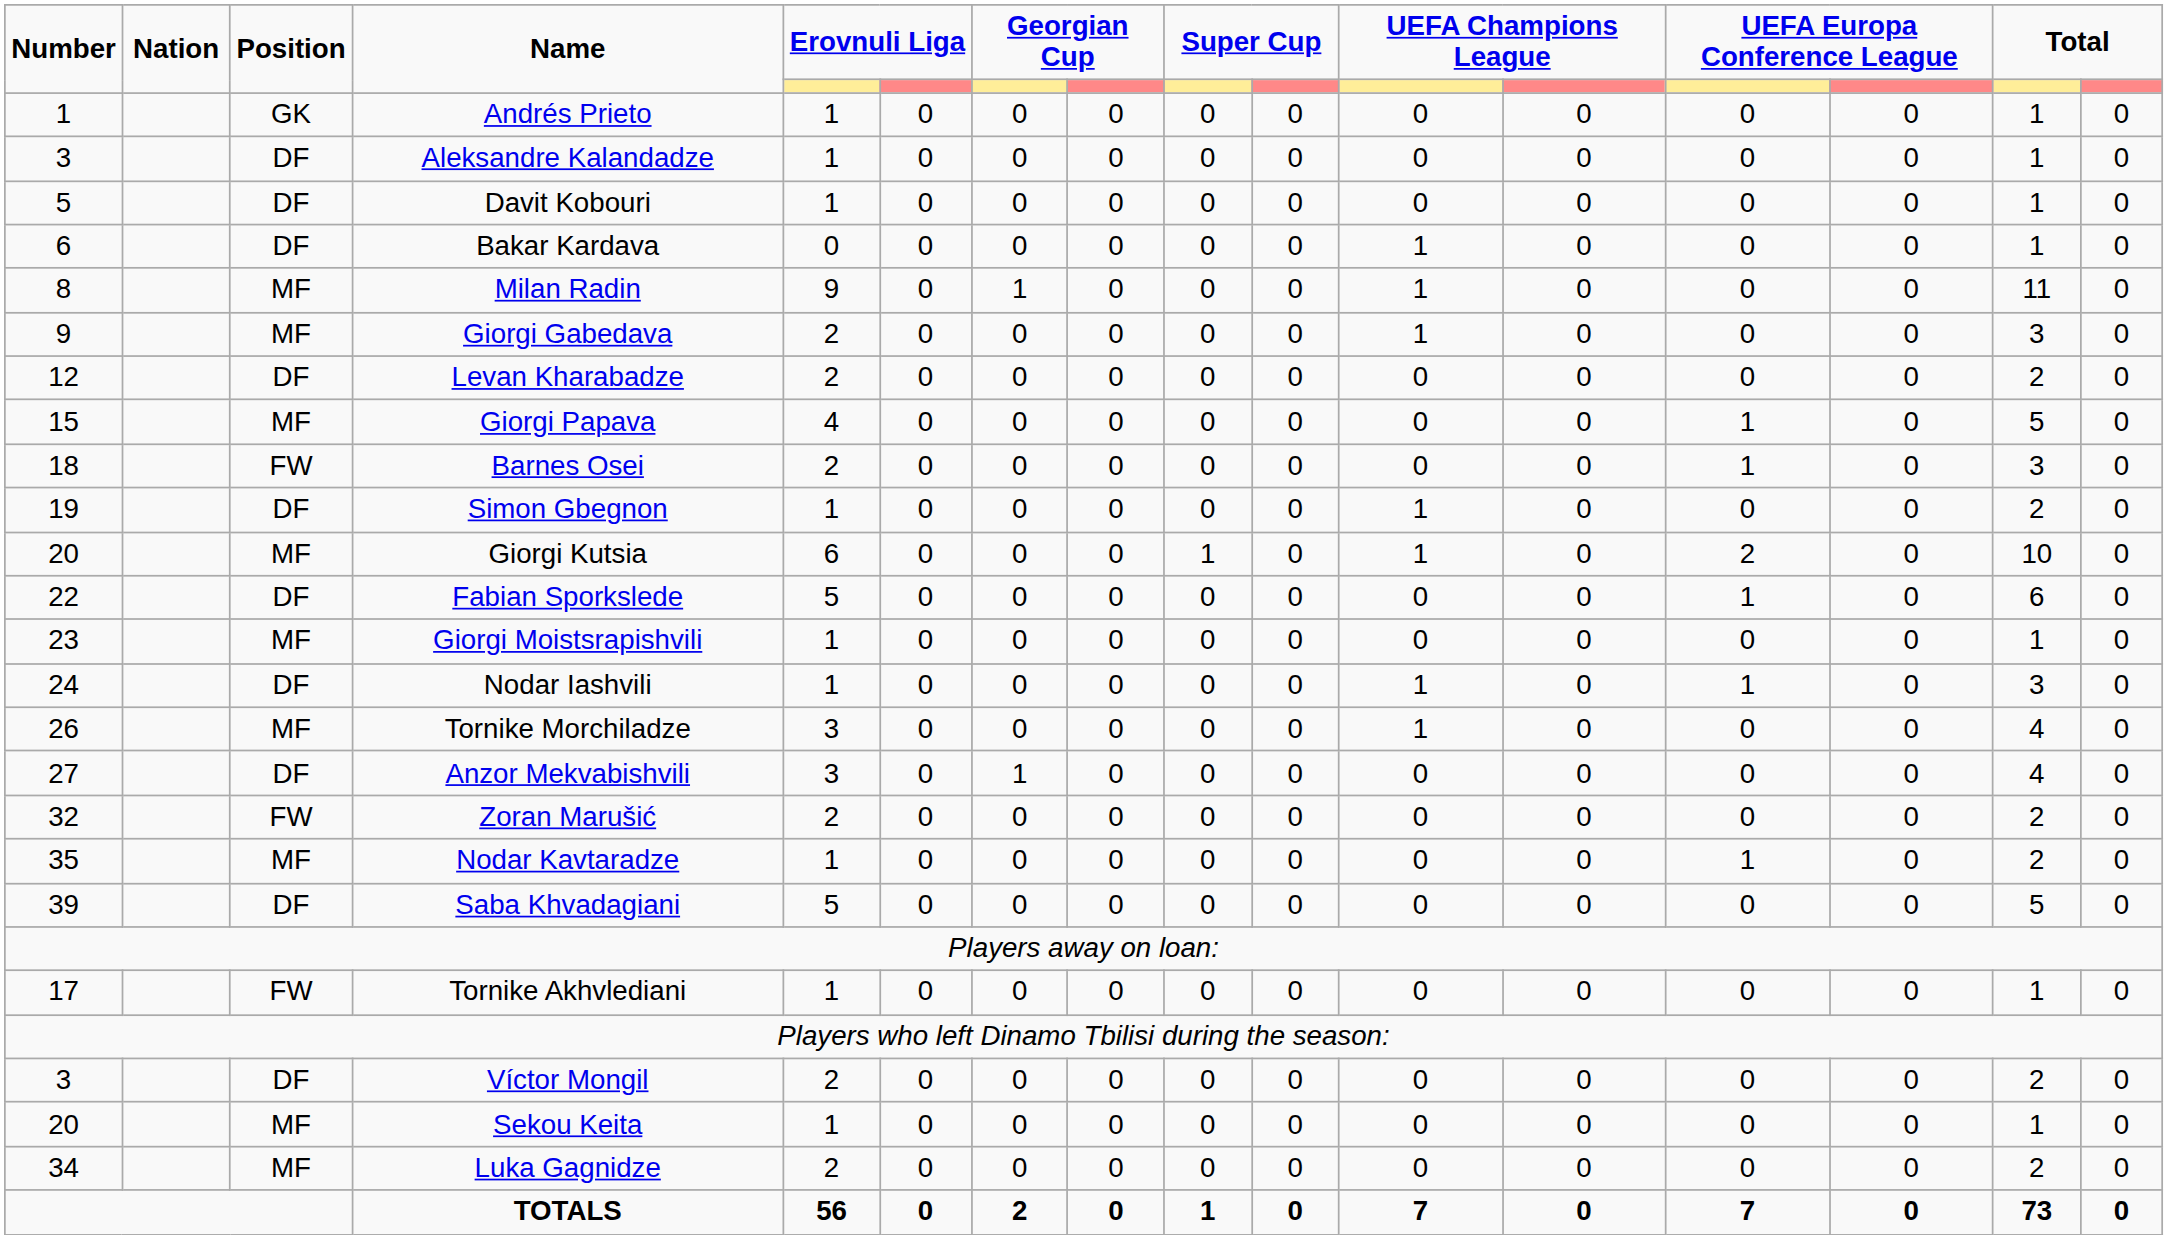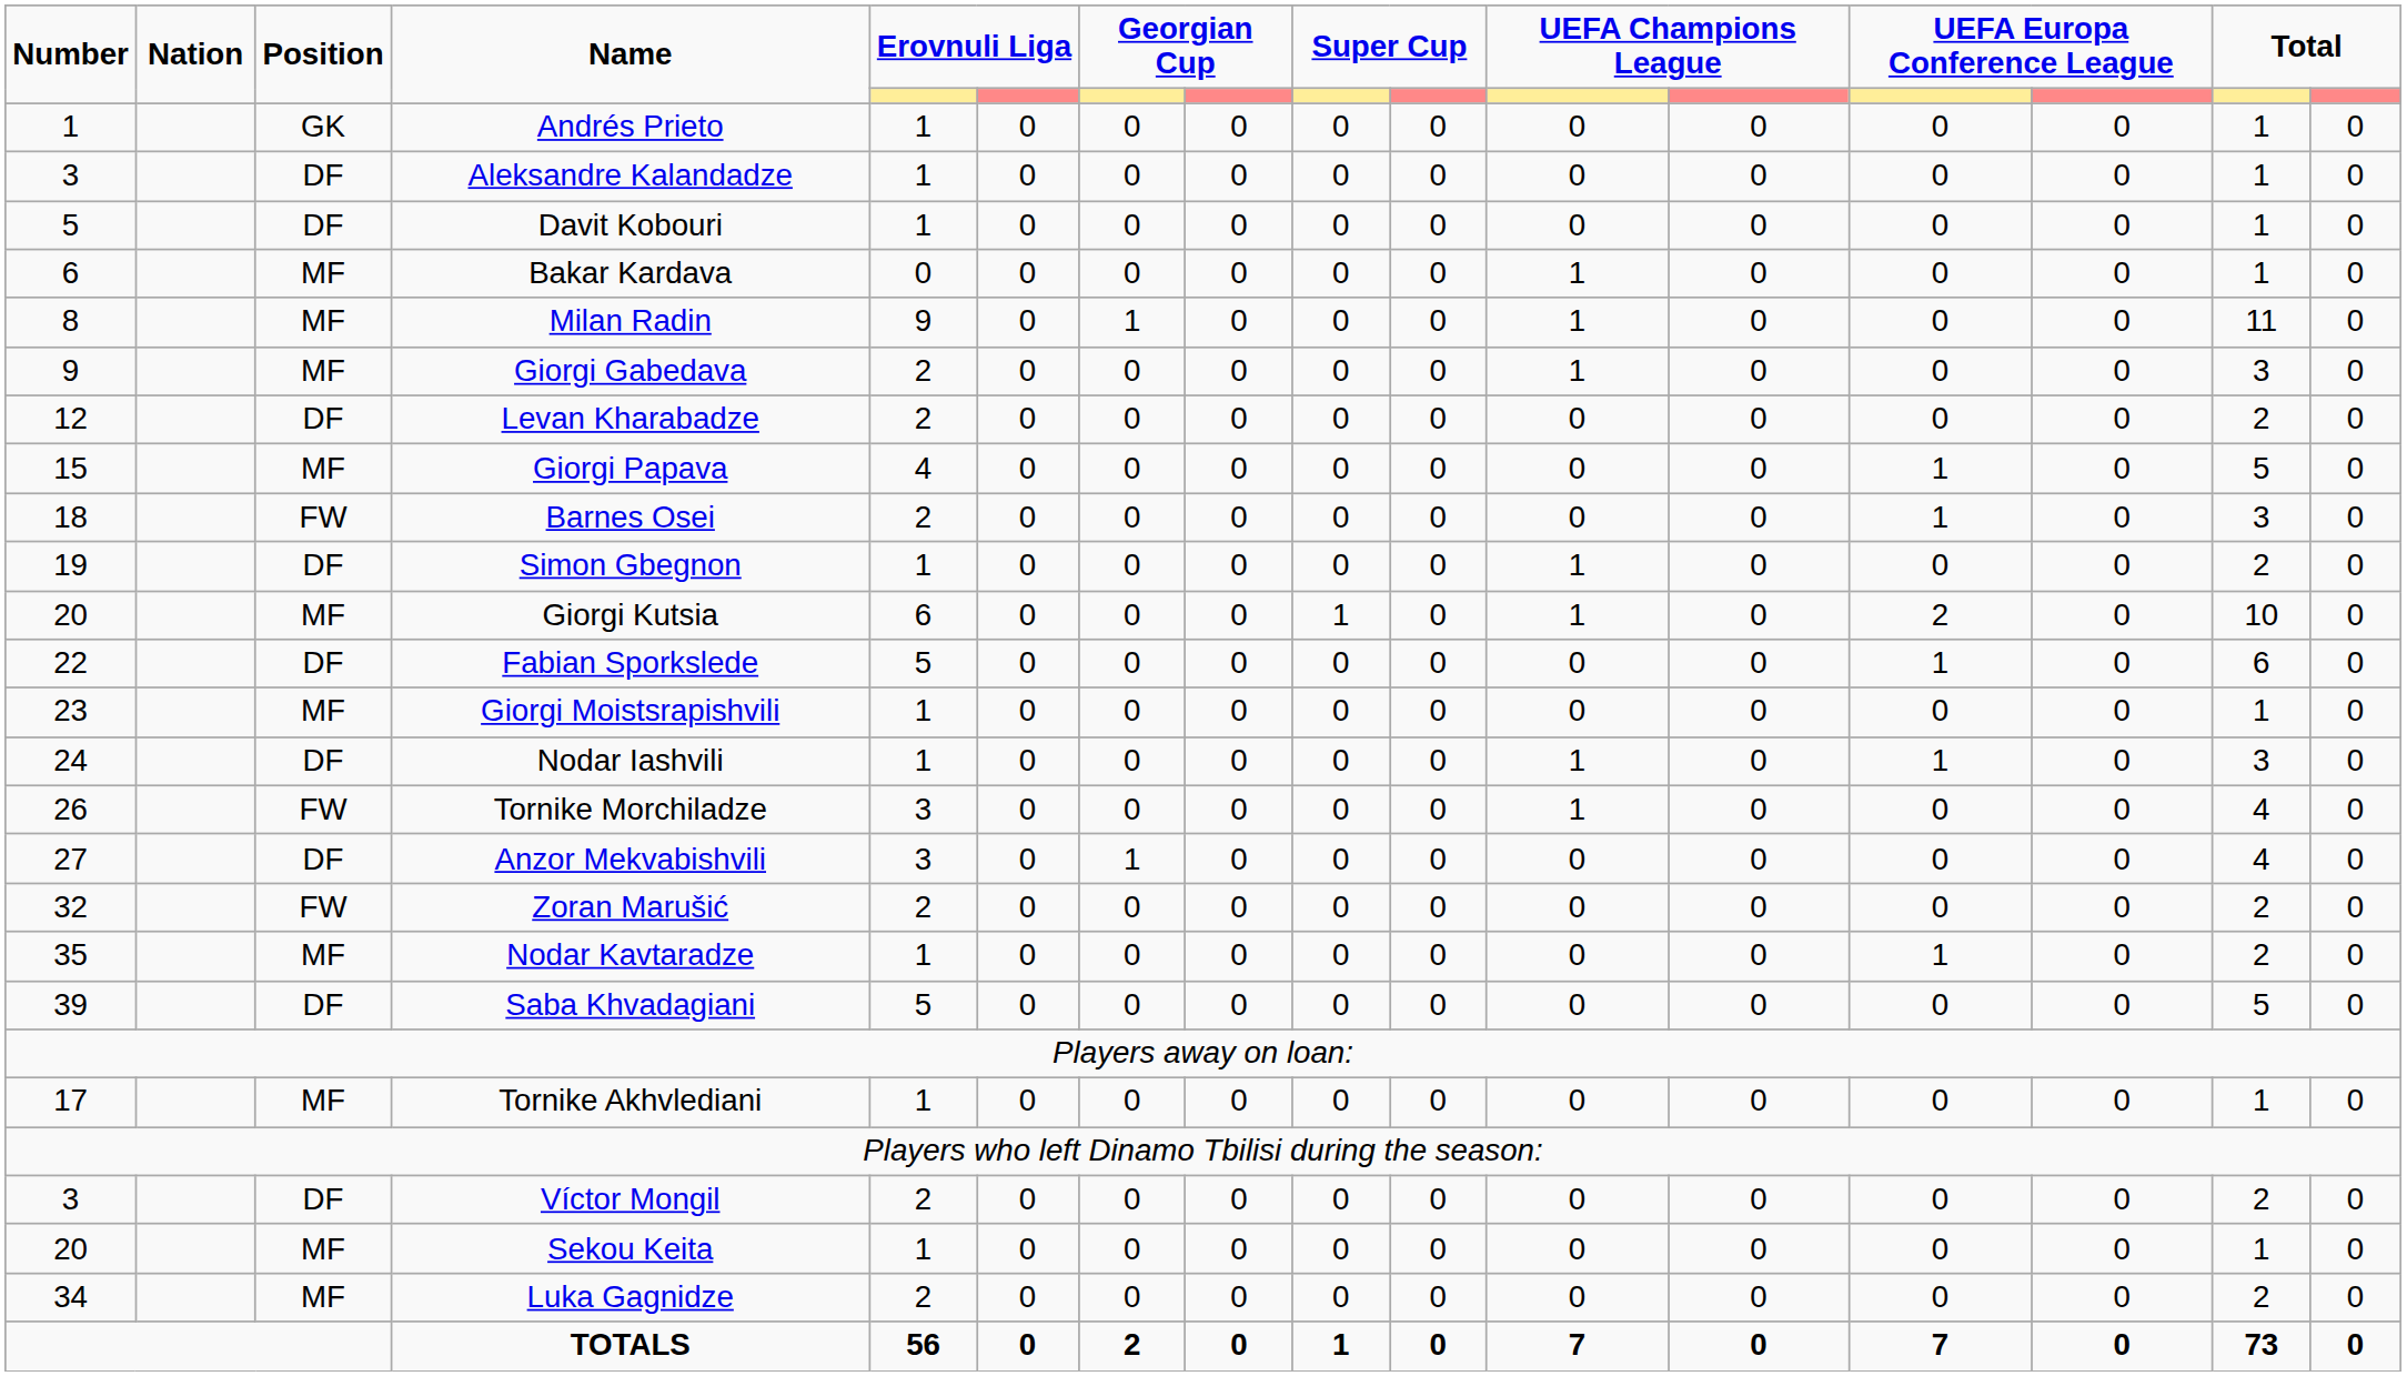 <table class="wikitable" style="text-align:center;">
 <tr>
 <td rowspan="2"  style="width:5%; text-align:center;"><strong>Number</strong></td>
 <td rowspan="2"  style="width:5%; text-align:center;"><strong>Nation</strong></td>
 <td rowspan="2"  style="width:5%; text-align:center;"><strong>Position</strong></td>
 <td rowspan="2"  style="width:20%; text-align:center;"><strong>Name</strong></td>
 <td colspan="2" style="text-align:center;"><strong><a href='#'>Erovnuli Liga</a></strong></td>
 <td colspan="2" style="text-align:center;"><strong><a href='#'>Georgian Cup</a></strong></td>
 <td colspan="2" style="text-align:center;"><strong><a href='#'>Super Cup</a></strong></td>
 <td colspan="2" style="text-align:center;"><strong><a href='#'>UEFA Champions League</a></strong></td>
 <td colspan="2" style="text-align:center;"><strong><a href='#'>UEFA Europa Conference League</a></strong></td>
 <td colspan="2" style="text-align:center;"><strong>Total</strong></td>
 </tr>
 <tr>
 <th style="width:60px; background:#fe9;"></th>
 <th style="width:60px; background:#ff8888;"></th>
 <th style="width:60px; background:#fe9;"></th>
 <th style="width:60px; background:#ff8888;"></th>
 <th style="width:60px; background:#fe9;"></th>
 <th style="width:60px; background:#ff8888;"></th>
 <th style="width:120px; background:#fe9;"></th>
 <th style="width:120px; background:#ff8888;"></th>
 <th style="width:120px; background:#fe9;"></th>
 <th style="width:120px; background:#ff8888;"></th>
 <th style="width:60px; background:#fe9;"></th>
 <th style="width:60px; background:#ff8888;"></th>
 </tr>
 <tr>
 <td>1</td>
 <td></td>
 <td>GK</td>
 <td><a href='#'>Andrés Prieto</a></td>
 <td>1</td>
 <td>0</td>
 <td>0</td>
 <td>0</td>
 <td>0</td>
 <td>0</td>
 <td>0</td>
 <td>0</td>
 <td>0</td>
 <td>0</td>
 <td>1</td>
 <td>0</td>
 </tr>
 <tr>
 <td>3</td>
 <td></td>
 <td>DF</td>
 <td><a href='#'>Aleksandre Kalandadze</a></td>
 <td>1</td>
 <td>0</td>
 <td>0</td>
 <td>0</td>
 <td>0</td>
 <td>0</td>
 <td>0</td>
 <td>0</td>
 <td>0</td>
 <td>0</td>
 <td>1</td>
 <td>0</td>
 </tr>
 <tr>
 <td>5</td>
 <td></td>
 <td>DF</td>
 <td>Davit Kobouri</td>
 <td>1</td>
 <td>0</td>
 <td>0</td>
 <td>0</td>
 <td>0</td>
 <td>0</td>
 <td>0</td>
 <td>0</td>
 <td>0</td>
 <td>0</td>
 <td>1</td>
 <td>0</td>
 </tr>
 <tr>
 <td>6</td>
 <td></td>
-<td>DF</td>
+<td>MF</td>
 <td>Bakar Kardava</td>
 <td>0</td>
 <td>0</td>
 <td>0</td>
 <td>0</td>
 <td>0</td>
 <td>0</td>
 <td>1</td>
 <td>0</td>
 <td>0</td>
 <td>0</td>
 <td>1</td>
 <td>0</td>
 </tr>
 <tr>
 <td>8</td>
 <td></td>
 <td>MF</td>
 <td><a href='#'>Milan Radin</a></td>
 <td>9</td>
 <td>0</td>
 <td>1</td>
 <td>0</td>
 <td>0</td>
 <td>0</td>
 <td>1</td>
 <td>0</td>
 <td>0</td>
 <td>0</td>
 <td>11</td>
 <td>0</td>
 </tr>
 <tr>
 <td>9</td>
 <td></td>
 <td>MF</td>
 <td><a href='#'>Giorgi Gabedava</a></td>
 <td>2</td>
 <td>0</td>
 <td>0</td>
 <td>0</td>
 <td>0</td>
 <td>0</td>
 <td>1</td>
 <td>0</td>
 <td>0</td>
 <td>0</td>
 <td>3</td>
 <td>0</td>
 </tr>
 <tr>
 <td>12</td>
 <td></td>
 <td>DF</td>
 <td><a href='#'>Levan Kharabadze</a></td>
 <td>2</td>
 <td>0</td>
 <td>0</td>
 <td>0</td>
 <td>0</td>
 <td>0</td>
 <td>0</td>
 <td>0</td>
 <td>0</td>
 <td>0</td>
 <td>2</td>
 <td>0</td>
 </tr>
 <tr>
 <td>15</td>
 <td></td>
 <td>MF</td>
 <td><a href='#'>Giorgi Papava</a></td>
 <td>4</td>
 <td>0</td>
 <td>0</td>
 <td>0</td>
 <td>0</td>
 <td>0</td>
 <td>0</td>
 <td>0</td>
 <td>1</td>
 <td>0</td>
 <td>5</td>
 <td>0</td>
 </tr>
 <tr>
 <td>18</td>
 <td></td>
 <td>FW</td>
 <td><a href='#'>Barnes Osei</a></td>
 <td>2</td>
 <td>0</td>
 <td>0</td>
 <td>0</td>
 <td>0</td>
 <td>0</td>
 <td>0</td>
 <td>0</td>
 <td>1</td>
 <td>0</td>
 <td>3</td>
 <td>0</td>
 </tr>
 <tr>
 <td>19</td>
 <td></td>
 <td>DF</td>
 <td><a href='#'>Simon Gbegnon</a></td>
 <td>1</td>
 <td>0</td>
 <td>0</td>
 <td>0</td>
 <td>0</td>
 <td>0</td>
 <td>1</td>
 <td>0</td>
 <td>0</td>
 <td>0</td>
 <td>2</td>
 <td>0</td>
 </tr>
 <tr>
 <td>20</td>
 <td></td>
 <td>MF</td>
 <td>Giorgi Kutsia</td>
 <td>6</td>
 <td>0</td>
 <td>0</td>
 <td>0</td>
 <td>1</td>
 <td>0</td>
 <td>1</td>
 <td>0</td>
 <td>2</td>
 <td>0</td>
 <td>10</td>
 <td>0</td>
 </tr>
 <tr>
 <td>22</td>
 <td></td>
 <td>DF</td>
 <td><a href='#'>Fabian Sporkslede</a></td>
 <td>5</td>
 <td>0</td>
 <td>0</td>
 <td>0</td>
 <td>0</td>
 <td>0</td>
 <td>0</td>
 <td>0</td>
 <td>1</td>
 <td>0</td>
 <td>6</td>
 <td>0</td>
 </tr>
 <tr>
 <td>23</td>
 <td></td>
 <td>MF</td>
 <td><a href='#'>Giorgi Moistsrapishvili</a></td>
 <td>1</td>
 <td>0</td>
 <td>0</td>
 <td>0</td>
 <td>0</td>
 <td>0</td>
 <td>0</td>
 <td>0</td>
 <td>0</td>
 <td>0</td>
 <td>1</td>
 <td>0</td>
 </tr>
 <tr>
 <td>24</td>
 <td></td>
 <td>DF</td>
 <td>Nodar Iashvili</td>
 <td>1</td>
 <td>0</td>
 <td>0</td>
 <td>0</td>
 <td>0</td>
 <td>0</td>
 <td>1</td>
 <td>0</td>
 <td>1</td>
 <td>0</td>
 <td>3</td>
 <td>0</td>
 </tr>
 <tr>
 <td>26</td>
 <td></td>
-<td>MF</td>
+<td>FW</td>
 <td>Tornike Morchiladze</td>
 <td>3</td>
 <td>0</td>
 <td>0</td>
 <td>0</td>
 <td>0</td>
 <td>0</td>
 <td>1</td>
 <td>0</td>
 <td>0</td>
 <td>0</td>
 <td>4</td>
 <td>0</td>
 </tr>
 <tr>
 <td>27</td>
 <td></td>
 <td>DF</td>
 <td><a href='#'>Anzor Mekvabishvili</a></td>
 <td>3</td>
 <td>0</td>
 <td>1</td>
 <td>0</td>
 <td>0</td>
 <td>0</td>
 <td>0</td>
 <td>0</td>
 <td>0</td>
 <td>0</td>
 <td>4</td>
 <td>0</td>
 </tr>
 <tr>
 <td>32</td>
 <td></td>
 <td>FW</td>
 <td><a href='#'>Zoran Marušić</a></td>
 <td>2</td>
 <td>0</td>
 <td>0</td>
 <td>0</td>
 <td>0</td>
 <td>0</td>
 <td>0</td>
 <td>0</td>
 <td>0</td>
 <td>0</td>
 <td>2</td>
 <td>0</td>
 </tr>
 <tr>
 <td>35</td>
 <td></td>
 <td>MF</td>
 <td><a href='#'>Nodar Kavtaradze</a></td>
 <td>1</td>
 <td>0</td>
 <td>0</td>
 <td>0</td>
 <td>0</td>
 <td>0</td>
 <td>0</td>
 <td>0</td>
 <td>1</td>
 <td>0</td>
 <td>2</td>
 <td>0</td>
 </tr>
 <tr>
 <td>39</td>
 <td></td>
 <td>DF</td>
 <td><a href='#'>Saba Khvadagiani</a></td>
 <td>5</td>
 <td>0</td>
 <td>0</td>
 <td>0</td>
 <td>0</td>
 <td>0</td>
 <td>0</td>
 <td>0</td>
 <td>0</td>
 <td>0</td>
 <td>5</td>
 <td>0</td>
 </tr>
 <tr>
 <td colspan="18"><em>Players away on loan:</em></td>
 </tr>
 <tr>
 <td>17</td>
 <td></td>
-<td>FW</td>
+<td>MF</td>
 <td>Tornike Akhvlediani</td>
 <td>1</td>
 <td>0</td>
 <td>0</td>
 <td>0</td>
 <td>0</td>
 <td>0</td>
 <td>0</td>
 <td>0</td>
 <td>0</td>
 <td>0</td>
 <td>1</td>
 <td>0</td>
 </tr>
 <tr>
 <td colspan="18"><em>Players who left Dinamo Tbilisi during the season:</em></td>
 </tr>
 <tr>
 <td>3</td>
 <td></td>
 <td>DF</td>
 <td><a href='#'>Víctor Mongil</a></td>
 <td>2</td>
 <td>0</td>
 <td>0</td>
 <td>0</td>
 <td>0</td>
 <td>0</td>
 <td>0</td>
 <td>0</td>
 <td>0</td>
 <td>0</td>
 <td>2</td>
 <td>0</td>
 </tr>
 <tr>
 <td>20</td>
 <td></td>
 <td>MF</td>
 <td><a href='#'>Sekou Keita</a></td>
 <td>1</td>
 <td>0</td>
 <td>0</td>
 <td>0</td>
 <td>0</td>
 <td>0</td>
 <td>0</td>
 <td>0</td>
 <td>0</td>
 <td>0</td>
 <td>1</td>
 <td>0</td>
 </tr>
 <tr>
 <td>34</td>
 <td></td>
 <td>MF</td>
 <td><a href='#'>Luka Gagnidze</a></td>
 <td>2</td>
 <td>0</td>
 <td>0</td>
 <td>0</td>
 <td>0</td>
 <td>0</td>
 <td>0</td>
 <td>0</td>
 <td>0</td>
 <td>0</td>
 <td>2</td>
 <td>0</td>
 </tr>
 <tr>
 <td colspan="3"></td>
 <td><strong>TOTALS</strong></td>
 <td><strong>56</strong></td>
 <td><strong>0</strong></td>
 <td><strong>2</strong></td>
 <td><strong>0</strong></td>
 <td><strong>1</strong></td>
 <td><strong>0</strong></td>
 <td><strong>7</strong></td>
 <td><strong>0</strong></td>
 <td><strong>7</strong></td>
 <td><strong>0</strong></td>
 <td><strong>73</strong></td>
 <td><strong>0</strong></td>
 </tr>
 </table>
